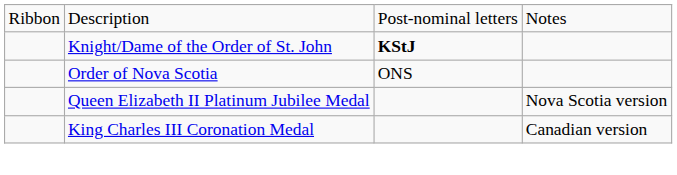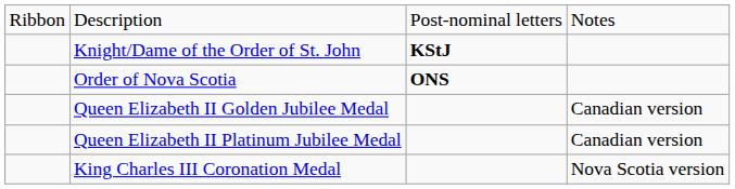 <table class="wikitable">
 <tr>
 <td>Ribbon</td>
 <td>Description</td>
 <td>Post-nominal letters</td>
 <td>Notes</td>
 </tr>
 <tr>
 <td></td>
 <td><a href='#'>Knight/Dame of the Order of St. John</a></td>
 <td><strong>KStJ</strong></td>
 <td></td>
 </tr>
 <tr>
 <td></td>
 <td><a href='#'>Order of Nova Scotia</a></td>
-<td>ONS</td>
+<td><strong>ONS</strong></td>
 <td></td>
+</tr>
+<tr>
+<td></td>
+<td><a href='#'>Queen Elizabeth II Golden Jubilee Medal</a></td>
+<td></td>
+<td>Canadian version</td>
 </tr>
 <tr>
 <td></td>
 <td><a href='#'>Queen Elizabeth II Platinum Jubilee Medal</a></td>
 <td></td>
-<td>Nova Scotia version</td>
+<td>Canadian version</td>
 </tr>
 <tr>
 <td></td>
 <td><a href='#'>King Charles III Coronation Medal</a></td>
 <td></td>
-<td>Canadian version</td>
+<td>Nova Scotia version</td>
 </tr>
 </table>
